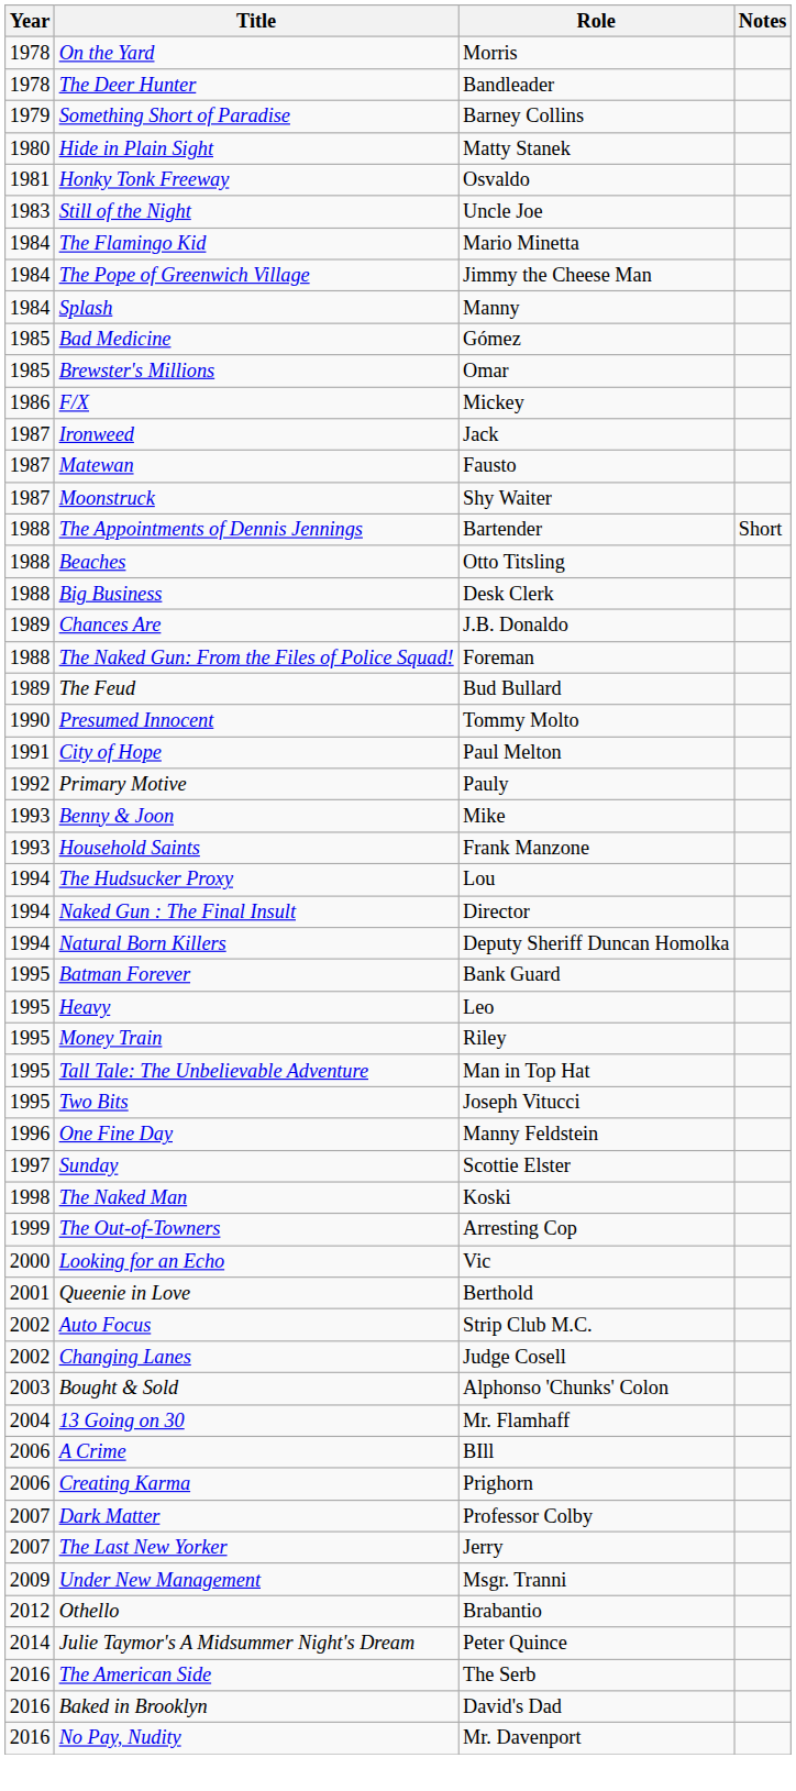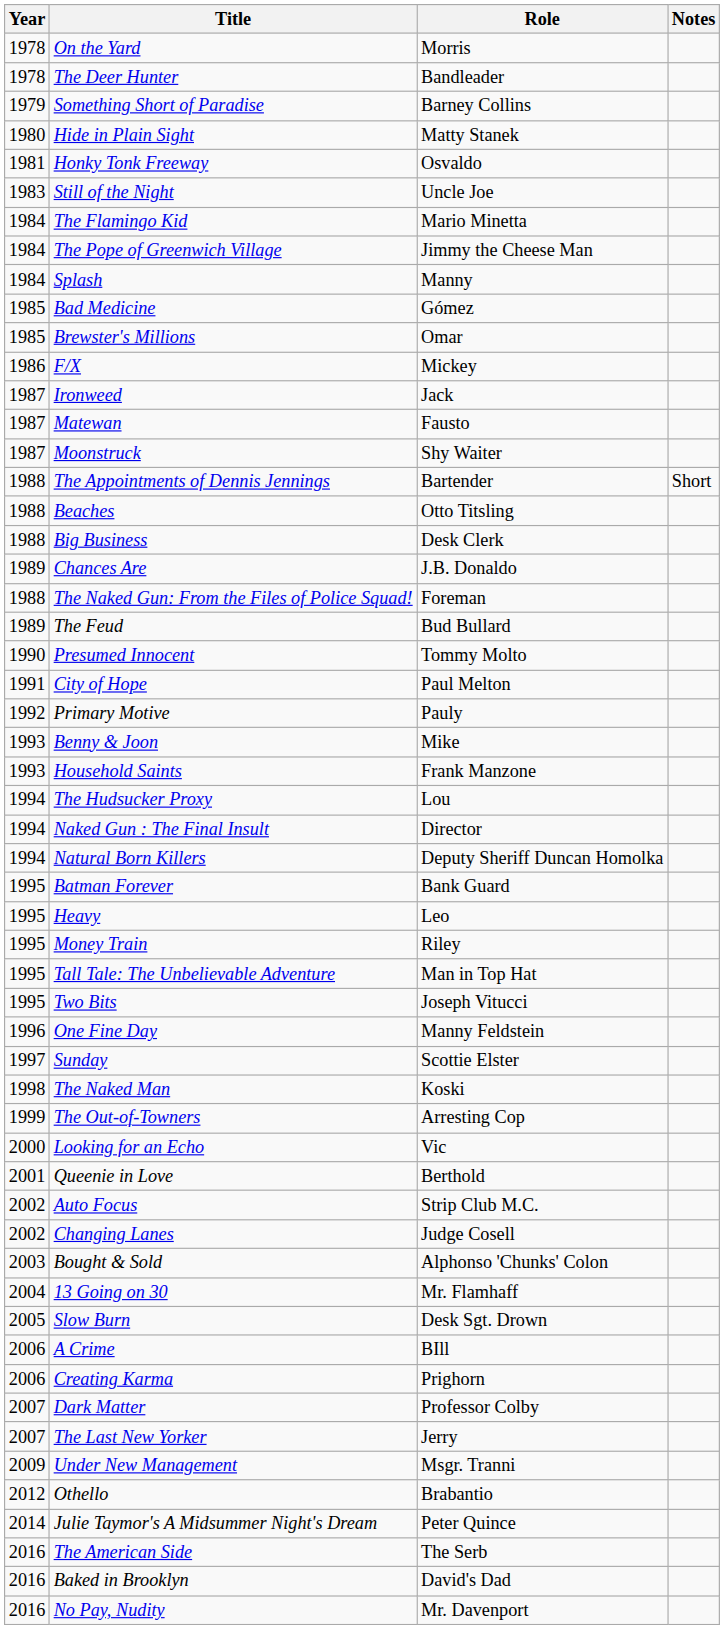 <table class="wikitable sortable">
 <tr>
 <th>Year</th>
 <th>Title</th>
 <th>Role</th>
 <th class="unsortable">Notes</th>
 </tr>
 <tr>
 <td>1978</td>
 <td><em><a href='#'>On the Yard</a></em></td>
 <td>Morris</td>
 <td></td>
 </tr>
 <tr>
 <td>1978</td>
 <td><em><a href='#'>The Deer Hunter</a></em></td>
 <td>Bandleader</td>
 <td></td>
 </tr>
 <tr>
 <td>1979</td>
 <td><em><a href='#'>Something Short of Paradise</a></em></td>
 <td>Barney Collins</td>
 <td></td>
 </tr>
 <tr>
 <td>1980</td>
 <td><em><a href='#'>Hide in Plain Sight</a></em></td>
 <td>Matty Stanek</td>
 <td></td>
 </tr>
 <tr>
 <td>1981</td>
 <td><em><a href='#'>Honky Tonk Freeway</a></em></td>
 <td>Osvaldo</td>
 <td></td>
 </tr>
 <tr>
 <td>1983</td>
 <td><em><a href='#'>Still of the Night</a></em></td>
 <td>Uncle Joe</td>
 <td></td>
 </tr>
 <tr>
 <td>1984</td>
 <td><em><a href='#'>The Flamingo Kid</a></em></td>
 <td>Mario Minetta</td>
 <td></td>
 </tr>
 <tr>
 <td>1984</td>
 <td><em><a href='#'>The Pope of Greenwich Village</a></em></td>
 <td>Jimmy the Cheese Man</td>
 <td></td>
 </tr>
 <tr>
 <td>1984</td>
 <td><em><a href='#'>Splash</a></em></td>
 <td>Manny</td>
 <td></td>
 </tr>
 <tr>
 <td>1985</td>
 <td><em><a href='#'>Bad Medicine</a></em></td>
 <td>Gómez</td>
 <td></td>
 </tr>
 <tr>
 <td>1985</td>
 <td><em><a href='#'>Brewster's Millions</a></em></td>
 <td>Omar</td>
 <td></td>
 </tr>
 <tr>
 <td>1986</td>
 <td><em><a href='#'>F/X</a></em></td>
 <td>Mickey</td>
 <td></td>
 </tr>
 <tr>
 <td>1987</td>
 <td><em><a href='#'>Ironweed</a></em></td>
 <td>Jack</td>
 <td></td>
 </tr>
 <tr>
 <td>1987</td>
 <td><em><a href='#'>Matewan</a></em></td>
 <td>Fausto</td>
 <td></td>
 </tr>
 <tr>
 <td>1987</td>
 <td><em><a href='#'>Moonstruck</a></em></td>
 <td>Shy Waiter</td>
 <td></td>
 </tr>
 <tr>
 <td>1988</td>
 <td><em><a href='#'>The Appointments of Dennis Jennings</a></em></td>
 <td>Bartender</td>
 <td>Short</td>
 </tr>
 <tr>
 <td>1988</td>
 <td><em><a href='#'>Beaches</a></em></td>
 <td>Otto Titsling</td>
 <td></td>
 </tr>
 <tr>
 <td>1988</td>
 <td><em><a href='#'>Big Business</a></em></td>
 <td>Desk Clerk</td>
 <td></td>
 </tr>
 <tr>
 <td>1989</td>
 <td><em><a href='#'>Chances Are</a></em></td>
 <td>J.B. Donaldo</td>
 <td></td>
 </tr>
 <tr>
 <td>1988</td>
 <td><em><a href='#'>The Naked Gun: From the Files of Police Squad!</a></em></td>
 <td>Foreman</td>
 <td></td>
 </tr>
 <tr>
 <td>1989</td>
 <td><em>The Feud</em></td>
 <td>Bud Bullard</td>
 <td></td>
 </tr>
 <tr>
 <td>1990</td>
 <td><em><a href='#'>Presumed Innocent</a></em></td>
 <td>Tommy Molto</td>
 <td></td>
 </tr>
 <tr>
 <td>1991</td>
 <td><em><a href='#'>City of Hope</a></em></td>
 <td>Paul Melton</td>
 <td></td>
 </tr>
 <tr>
 <td>1992</td>
 <td><em>Primary Motive</em></td>
 <td>Pauly</td>
 <td></td>
 </tr>
 <tr>
 <td>1993</td>
 <td><em><a href='#'>Benny & Joon</a></em></td>
 <td>Mike</td>
 <td></td>
 </tr>
 <tr>
 <td>1993</td>
 <td><em><a href='#'>Household Saints</a></em></td>
 <td>Frank Manzone</td>
 <td></td>
 </tr>
 <tr>
 <td>1994</td>
 <td><em><a href='#'>The Hudsucker Proxy</a></em></td>
 <td>Lou</td>
 <td></td>
 </tr>
 <tr>
 <td>1994</td>
 <td><em><a href='#'>Naked Gun : The Final Insult</a></em></td>
 <td>Director</td>
 <td></td>
 </tr>
 <tr>
 <td>1994</td>
 <td><em><a href='#'>Natural Born Killers</a></em></td>
 <td>Deputy Sheriff Duncan Homolka</td>
 <td></td>
 </tr>
 <tr>
 <td>1995</td>
 <td><em><a href='#'>Batman Forever</a></em></td>
 <td>Bank Guard</td>
 <td></td>
 </tr>
 <tr>
 <td>1995</td>
 <td><em><a href='#'>Heavy</a></em></td>
 <td>Leo</td>
 <td></td>
 </tr>
 <tr>
 <td>1995</td>
 <td><em><a href='#'>Money Train</a></em></td>
 <td>Riley</td>
 <td></td>
 </tr>
 <tr>
 <td>1995</td>
 <td><em><a href='#'>Tall Tale: The Unbelievable Adventure</a></em></td>
 <td>Man in Top Hat</td>
 <td></td>
 </tr>
 <tr>
 <td>1995</td>
 <td><em><a href='#'>Two Bits</a></em></td>
 <td>Joseph Vitucci</td>
 <td></td>
 </tr>
 <tr>
 <td>1996</td>
 <td><em><a href='#'>One Fine Day</a></em></td>
 <td>Manny Feldstein</td>
 <td></td>
 </tr>
 <tr>
 <td>1997</td>
 <td><em><a href='#'>Sunday</a></em></td>
 <td>Scottie Elster</td>
 <td></td>
 </tr>
 <tr>
 <td>1998</td>
 <td><em><a href='#'>The Naked Man</a></em></td>
 <td>Koski</td>
 <td></td>
 </tr>
 <tr>
 <td>1999</td>
 <td><em><a href='#'>The Out-of-Towners</a></em></td>
 <td>Arresting Cop</td>
 <td></td>
 </tr>
 <tr>
 <td>2000</td>
 <td><em><a href='#'>Looking for an Echo</a></em></td>
 <td>Vic</td>
 <td></td>
 </tr>
 <tr>
 <td>2001</td>
 <td><em>Queenie in Love</em></td>
 <td>Berthold</td>
 <td></td>
 </tr>
 <tr>
 <td>2002</td>
 <td><em><a href='#'>Auto Focus</a></em></td>
 <td>Strip Club M.C.</td>
 <td></td>
 </tr>
 <tr>
 <td>2002</td>
 <td><em><a href='#'>Changing Lanes</a></em></td>
 <td>Judge Cosell</td>
 <td></td>
 </tr>
 <tr>
 <td>2003</td>
 <td><em>Bought & Sold</em></td>
 <td>Alphonso 'Chunks' Colon</td>
 <td></td>
 </tr>
 <tr>
 <td>2004</td>
 <td><em><a href='#'>13 Going on 30</a></em></td>
 <td>Mr. Flamhaff</td>
 <td></td>
 </tr>
 <tr>
+<td>2005</td>
+<td><em><a href='#'>Slow Burn</a></em></td>
+<td>Desk Sgt. Drown</td>
+<td></td>
+</tr>
+<tr>
 <td>2006</td>
 <td><em><a href='#'>A Crime</a></em></td>
 <td>BIll</td>
 <td></td>
 </tr>
 <tr>
 <td>2006</td>
 <td><em><a href='#'>Creating Karma</a></em></td>
 <td>Prighorn</td>
 <td></td>
 </tr>
 <tr>
 <td>2007</td>
 <td><em><a href='#'>Dark Matter</a></em></td>
 <td>Professor Colby</td>
 <td></td>
 </tr>
 <tr>
 <td>2007</td>
 <td><em><a href='#'>The Last New Yorker</a></em></td>
 <td>Jerry</td>
 <td></td>
 </tr>
 <tr>
 <td>2009</td>
 <td><em><a href='#'>Under New Management</a></em></td>
 <td>Msgr. Tranni</td>
 <td></td>
 </tr>
 <tr>
 <td>2012</td>
 <td><em>Othello</em></td>
 <td>Brabantio</td>
 <td></td>
 </tr>
 <tr>
 <td>2014</td>
 <td><em>Julie Taymor's A Midsummer Night's Dream</em></td>
 <td>Peter Quince</td>
 <td></td>
 </tr>
 <tr>
 <td>2016</td>
 <td><em><a href='#'>The American Side</a></em></td>
 <td>The Serb</td>
 <td></td>
 </tr>
 <tr>
 <td>2016</td>
 <td><em>Baked in Brooklyn</em></td>
 <td>David's Dad</td>
 <td></td>
 </tr>
 <tr>
 <td>2016</td>
 <td><em><a href='#'>No Pay, Nudity</a></em></td>
 <td>Mr. Davenport</td>
 <td></td>
 </tr>
 </table>
